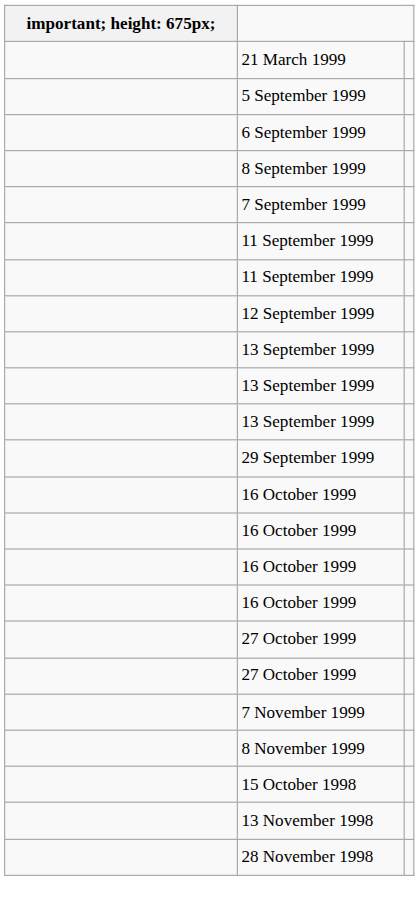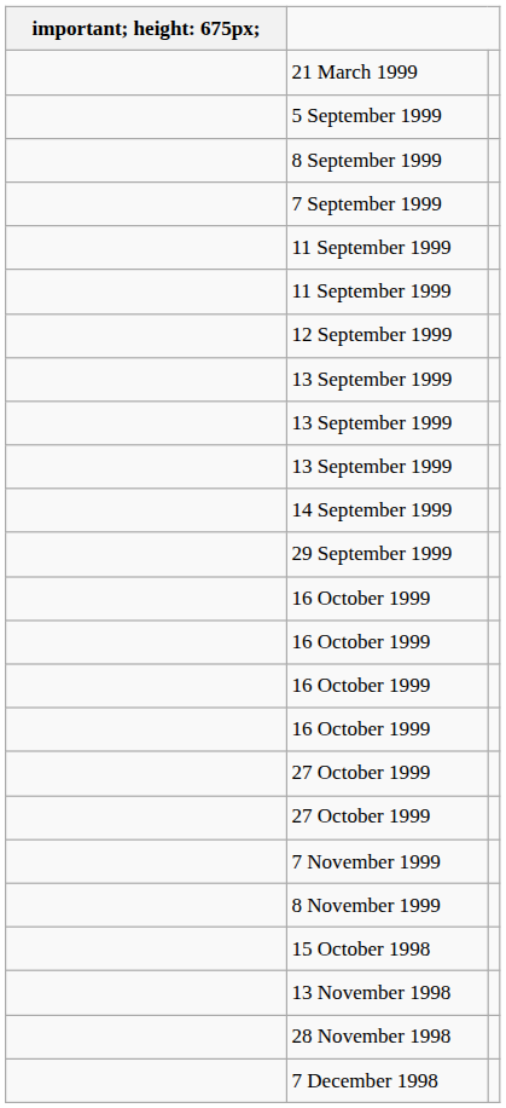 <table class="wikitable" style="font-size: 89%; float: left; width: 24em; margin-right: 1em; line-height: 1.65em">
 <tr>
 <th>important; height: 675px;</th>
 </tr>
 <tr>
 <td></td>
 <td>21 March 1999</td>
 <td><small></small></td>
 </tr>
 <tr>
 <td></td>
 <td>5 September 1999</td>
-<td><small></small></td>
-</tr>
-<tr>
-<td></td>
-<td>6 September 1999</td>
 <td><small></small></td>
 </tr>
 <tr>
 <td></td>
 <td>8 September 1999</td>
 <td><small></small></td>
 </tr>
 <tr>
 <td></td>
 <td>7 September 1999</td>
 <td><small></small></td>
 </tr>
 <tr>
 <td></td>
 <td>11 September 1999</td>
 <td><small></small></td>
 </tr>
 <tr>
 <td></td>
 <td>11 September 1999</td>
 <td><small></small></td>
 </tr>
 <tr>
 <td></td>
 <td>12 September 1999</td>
 <td><small></small></td>
 </tr>
 <tr>
 <td></td>
 <td>13 September 1999</td>
 <td><small></small></td>
 </tr>
 <tr>
 <td></td>
 <td>13 September 1999</td>
 <td><small></small></td>
 </tr>
 <tr>
 <td></td>
 <td>13 September 1999</td>
+<td><small></small></td>
+</tr>
+<tr>
+<td></td>
+<td>14 September 1999</td>
 <td><small></small></td>
 </tr>
 <tr>
 <td></td>
 <td>29 September 1999</td>
 <td><small></small></td>
 </tr>
 <tr>
 <td></td>
 <td>16 October 1999</td>
 <td><small></small></td>
 </tr>
 <tr>
 <td></td>
 <td>16 October 1999</td>
 <td><small></small></td>
 </tr>
 <tr>
 <td></td>
 <td>16 October 1999</td>
 <td><small></small></td>
 </tr>
 <tr>
 <td></td>
 <td>16 October 1999</td>
 <td><small></small></td>
 </tr>
 <tr>
 <td></td>
 <td>27 October 1999</td>
 <td><small></small></td>
 </tr>
 <tr>
 <td></td>
 <td>27 October 1999</td>
 <td><small></small></td>
 </tr>
 <tr>
 <td></td>
 <td>7 November 1999</td>
 <td><small></small></td>
 </tr>
 <tr>
 <td></td>
 <td>8 November 1999</td>
 <td><small></small></td>
 </tr>
 <tr>
 <td></td>
 <td>15 October 1998</td>
 <td><small></small></td>
 </tr>
 <tr>
 <td></td>
 <td>13 November 1998</td>
 <td><small></small></td>
 </tr>
 <tr>
 <td></td>
 <td>28 November 1998</td>
 <td><small></small></td>
 </tr>
+<tr>
+<td></td>
+<td>7 December 1998</td>
+<td><small></small></td>
+</tr>
 </table>
